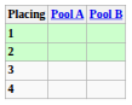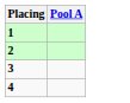 <table class=wikitable style="border:1px solid #AAAAAA;">
 <tr>
 <th>Placing</th>
 <th><a href='#'>Pool A</a></th>
-<th><a href='#'>Pool B</a></th>
 </tr>
 <tr style="background: #ccffcc;">
 <td><strong>1</strong></td>
-<td></td>
 <td></td>
 </tr>
 <tr style="background: #ccffcc;">
 <td><strong>2</strong></td>
 <td></td>
-<td></td>
 </tr>
 <tr>
 <td><strong>3</strong></td>
-<td></td>
 <td></td>
 </tr>
 <tr>
 <td><strong>4</strong></td>
 <td></td>
-<td></td>
 </tr>
 </table>
